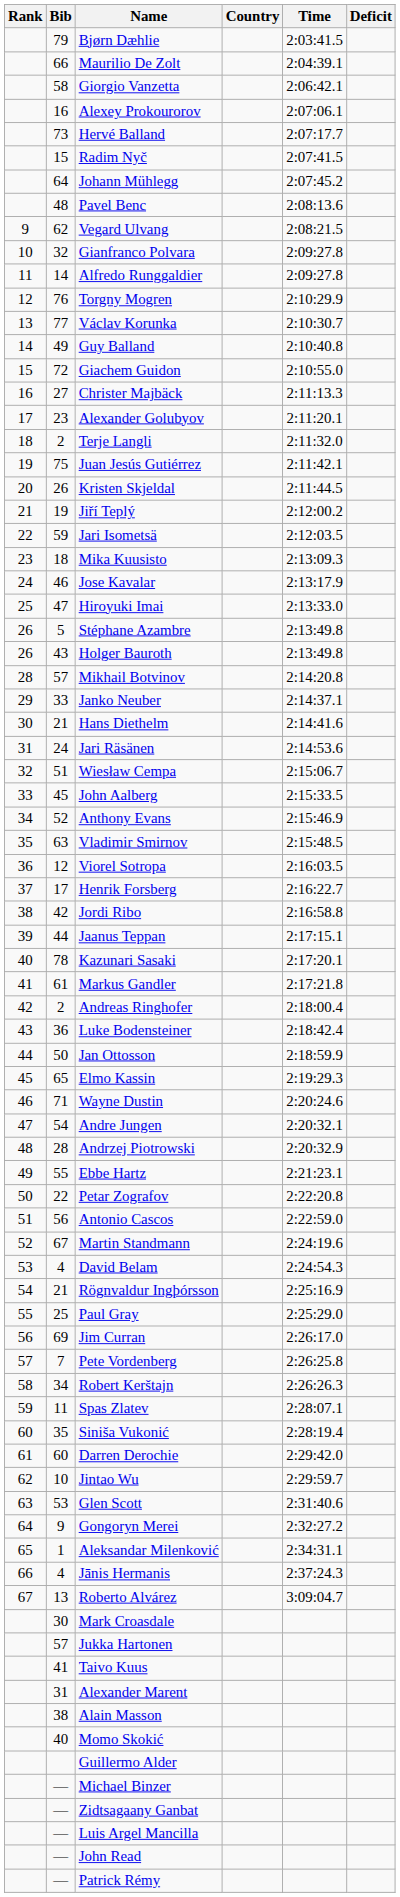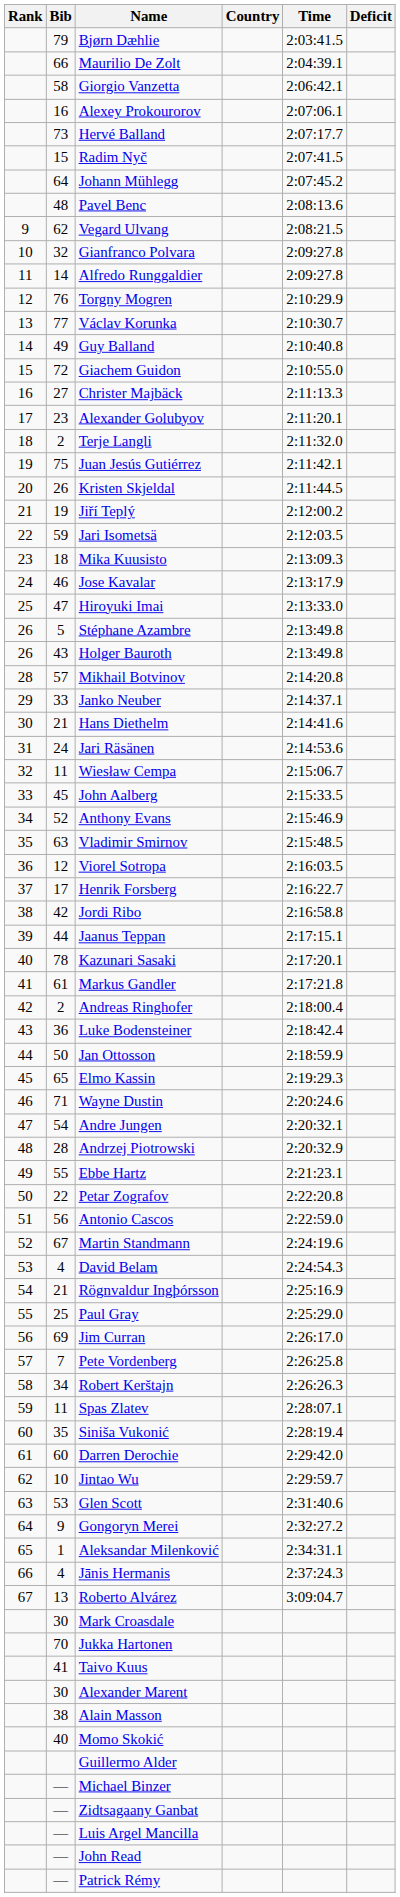 <table class="wikitable sortable" style="text-align:center">
 <tr>
 <th>Rank</th>
 <th>Bib</th>
 <th>Name</th>
 <th>Country</th>
 <th>Time</th>
 <th>Deficit</th>
 </tr>
 <tr>
 <td></td>
 <td>79</td>
 <td align="left"><a href='#'>Bjørn Dæhlie</a></td>
 <td align="left"></td>
 <td>2:03:41.5</td>
 <td></td>
 </tr>
 <tr>
 <td></td>
 <td>66</td>
 <td align="left"><a href='#'>Maurilio De Zolt</a></td>
 <td align="left"></td>
 <td>2:04:39.1</td>
 <td align=right></td>
 </tr>
 <tr>
 <td></td>
 <td>58</td>
 <td align="left"><a href='#'>Giorgio Vanzetta</a></td>
 <td align="left"></td>
 <td>2:06:42.1</td>
 <td align=right></td>
 </tr>
 <tr>
 <td></td>
 <td>16</td>
 <td align="left"><a href='#'>Alexey Prokourorov</a></td>
 <td align="left"></td>
 <td>2:07:06.1</td>
 <td align=right></td>
 </tr>
 <tr>
 <td></td>
 <td>73</td>
 <td align="left"><a href='#'>Hervé Balland</a></td>
 <td align="left"></td>
 <td>2:07:17.7</td>
 <td align=right></td>
 </tr>
 <tr>
 <td></td>
 <td>15</td>
 <td align="left"><a href='#'>Radim Nyč</a></td>
 <td align="left"></td>
 <td>2:07:41.5</td>
 <td align=right></td>
 </tr>
 <tr>
 <td></td>
 <td>64</td>
 <td align="left"><a href='#'>Johann Mühlegg</a></td>
 <td align="left"></td>
 <td>2:07:45.2</td>
 <td align=right></td>
 </tr>
 <tr>
 <td></td>
 <td>48</td>
 <td align="left"><a href='#'>Pavel Benc</a></td>
 <td align="left"></td>
 <td>2:08:13.6</td>
 <td align=right></td>
 </tr>
 <tr>
 <td>9</td>
 <td>62</td>
 <td align="left"><a href='#'>Vegard Ulvang</a></td>
 <td align="left"></td>
 <td>2:08:21.5</td>
 <td align=right></td>
 </tr>
 <tr>
 <td>10</td>
 <td>32</td>
 <td align="left"><a href='#'>Gianfranco Polvara</a></td>
 <td align="left"></td>
 <td>2:09:27.8</td>
 <td align=right></td>
 </tr>
 <tr>
 <td>11</td>
 <td>14</td>
 <td align="left"><a href='#'>Alfredo Runggaldier</a></td>
 <td align="left"></td>
 <td>2:09:27.8</td>
 <td align=right></td>
 </tr>
 <tr>
 <td>12</td>
 <td>76</td>
 <td align="left"><a href='#'>Torgny Mogren</a></td>
 <td align="left"></td>
 <td>2:10:29.9</td>
 <td align=right></td>
 </tr>
 <tr>
 <td>13</td>
 <td>77</td>
 <td align="left"><a href='#'>Václav Korunka</a></td>
 <td align="left"></td>
 <td>2:10:30.7</td>
 <td align=right></td>
 </tr>
 <tr>
 <td>14</td>
 <td>49</td>
 <td align="left"><a href='#'>Guy Balland</a></td>
 <td align="left"></td>
 <td>2:10:40.8</td>
 <td align=right></td>
 </tr>
 <tr>
 <td>15</td>
 <td>72</td>
 <td align="left"><a href='#'>Giachem Guidon</a></td>
 <td align="left"></td>
 <td>2:10:55.0</td>
 <td align=right></td>
 </tr>
 <tr>
 <td>16</td>
 <td>27</td>
 <td align="left"><a href='#'>Christer Majbäck</a></td>
 <td align="left"></td>
 <td>2:11:13.3</td>
 <td align=right></td>
 </tr>
 <tr>
 <td>17</td>
 <td>23</td>
 <td align="left"><a href='#'>Alexander Golubyov</a></td>
 <td align="left"></td>
 <td>2:11:20.1</td>
 <td align=right></td>
 </tr>
 <tr>
 <td>18</td>
 <td>2</td>
 <td align="left"><a href='#'>Terje Langli</a></td>
 <td align="left"></td>
 <td>2:11:32.0</td>
 <td align=right></td>
 </tr>
 <tr>
 <td>19</td>
 <td>75</td>
 <td align="left"><a href='#'>Juan Jesús Gutiérrez</a></td>
 <td align="left"></td>
 <td>2:11:42.1</td>
 <td align=right></td>
 </tr>
 <tr>
 <td>20</td>
 <td>26</td>
 <td align="left"><a href='#'>Kristen Skjeldal</a></td>
 <td align="left"></td>
 <td>2:11:44.5</td>
 <td align=right></td>
 </tr>
 <tr>
 <td>21</td>
 <td>19</td>
 <td align="left"><a href='#'>Jiří Teplý</a></td>
 <td align="left"></td>
 <td>2:12:00.2</td>
 <td align=right></td>
 </tr>
 <tr>
 <td>22</td>
 <td>59</td>
 <td align="left"><a href='#'>Jari Isometsä</a></td>
 <td align="left"></td>
 <td>2:12:03.5</td>
 <td align=right></td>
 </tr>
 <tr>
 <td>23</td>
 <td>18</td>
 <td align="left"><a href='#'>Mika Kuusisto</a></td>
 <td align="left"></td>
 <td>2:13:09.3</td>
 <td align=right></td>
 </tr>
 <tr>
 <td>24</td>
 <td>46</td>
 <td align="left"><a href='#'>Jose Kavalar</a></td>
 <td align="left"></td>
 <td>2:13:17.9</td>
 <td align=right></td>
 </tr>
 <tr>
 <td>25</td>
 <td>47</td>
 <td align="left"><a href='#'>Hiroyuki Imai</a></td>
 <td align="left"></td>
 <td>2:13:33.0</td>
 <td align=right></td>
 </tr>
 <tr>
 <td>26</td>
 <td>5</td>
 <td align="left"><a href='#'>Stéphane Azambre</a></td>
 <td align="left"></td>
 <td>2:13:49.8</td>
 <td align=right></td>
 </tr>
 <tr>
 <td>26</td>
 <td>43</td>
 <td align="left"><a href='#'>Holger Bauroth</a></td>
 <td align="left"></td>
 <td>2:13:49.8</td>
 <td align=right></td>
 </tr>
 <tr>
 <td>28</td>
 <td>57</td>
 <td align="left"><a href='#'>Mikhail Botvinov</a></td>
 <td align="left"></td>
 <td>2:14:20.8</td>
 <td align=right></td>
 </tr>
 <tr>
 <td>29</td>
 <td>33</td>
 <td align="left"><a href='#'>Janko Neuber</a></td>
 <td align="left"></td>
 <td>2:14:37.1</td>
 <td align=right></td>
 </tr>
 <tr>
 <td>30</td>
 <td>21</td>
 <td align="left"><a href='#'>Hans Diethelm</a></td>
 <td align="left"></td>
 <td>2:14:41.6</td>
 <td align=right></td>
 </tr>
 <tr>
 <td>31</td>
 <td>24</td>
 <td align="left"><a href='#'>Jari Räsänen</a></td>
 <td align="left"></td>
 <td>2:14:53.6</td>
 <td align=right></td>
 </tr>
 <tr>
 <td>32</td>
-<td>51</td>
+<td>11</td>
 <td align="left"><a href='#'>Wiesław Cempa</a></td>
 <td align="left"></td>
 <td>2:15:06.7</td>
 <td align=right></td>
 </tr>
 <tr>
 <td>33</td>
 <td>45</td>
 <td align="left"><a href='#'>John Aalberg</a></td>
 <td align="left"></td>
 <td>2:15:33.5</td>
 <td align=right></td>
 </tr>
 <tr>
 <td>34</td>
 <td>52</td>
 <td align="left"><a href='#'>Anthony Evans</a></td>
 <td align="left"></td>
 <td>2:15:46.9</td>
 <td align=right></td>
 </tr>
 <tr>
 <td>35</td>
 <td>63</td>
 <td align="left"><a href='#'>Vladimir Smirnov</a></td>
 <td align="left"></td>
 <td>2:15:48.5</td>
 <td align=right></td>
 </tr>
 <tr>
 <td>36</td>
 <td>12</td>
 <td align="left"><a href='#'>Viorel Sotropa</a></td>
 <td align="left"></td>
 <td>2:16:03.5</td>
 <td align=right></td>
 </tr>
 <tr>
 <td>37</td>
 <td>17</td>
 <td align="left"><a href='#'>Henrik Forsberg</a></td>
 <td align="left"></td>
 <td>2:16:22.7</td>
 <td align=right></td>
 </tr>
 <tr>
 <td>38</td>
 <td>42</td>
 <td align="left"><a href='#'>Jordi Ribo</a></td>
 <td align="left"></td>
 <td>2:16:58.8</td>
 <td align=right></td>
 </tr>
 <tr>
 <td>39</td>
 <td>44</td>
 <td align="left"><a href='#'>Jaanus Teppan</a></td>
 <td align="left"></td>
 <td>2:17:15.1</td>
 <td align=right></td>
 </tr>
 <tr>
 <td>40</td>
 <td>78</td>
 <td align="left"><a href='#'>Kazunari Sasaki</a></td>
 <td align="left"></td>
 <td>2:17:20.1</td>
 <td align=right></td>
 </tr>
 <tr>
 <td>41</td>
 <td>61</td>
 <td align="left"><a href='#'>Markus Gandler</a></td>
 <td align="left"></td>
 <td>2:17:21.8</td>
 <td align=right></td>
 </tr>
 <tr>
 <td>42</td>
 <td>2</td>
 <td align="left"><a href='#'>Andreas Ringhofer</a></td>
 <td align="left"></td>
 <td>2:18:00.4</td>
 <td align=right></td>
 </tr>
 <tr>
 <td>43</td>
 <td>36</td>
 <td align="left"><a href='#'>Luke Bodensteiner</a></td>
 <td align="left"></td>
 <td>2:18:42.4</td>
 <td align=right></td>
 </tr>
 <tr>
 <td>44</td>
 <td>50</td>
 <td align="left"><a href='#'>Jan Ottosson</a></td>
 <td align="left"></td>
 <td>2:18:59.9</td>
 <td align=right></td>
 </tr>
 <tr>
 <td>45</td>
 <td>65</td>
 <td align="left"><a href='#'>Elmo Kassin</a></td>
 <td align="left"></td>
 <td>2:19:29.3</td>
 <td align=right></td>
 </tr>
 <tr>
 <td>46</td>
 <td>71</td>
 <td align="left"><a href='#'>Wayne Dustin</a></td>
 <td align="left"></td>
 <td>2:20:24.6</td>
 <td align=right></td>
 </tr>
 <tr>
 <td>47</td>
 <td>54</td>
 <td align="left"><a href='#'>Andre Jungen</a></td>
 <td align="left"></td>
 <td>2:20:32.1</td>
 <td align=right></td>
 </tr>
 <tr>
 <td>48</td>
 <td>28</td>
 <td align="left"><a href='#'>Andrzej Piotrowski</a></td>
 <td align="left"></td>
 <td>2:20:32.9</td>
 <td align=right></td>
 </tr>
 <tr>
 <td>49</td>
 <td>55</td>
 <td align="left"><a href='#'>Ebbe Hartz</a></td>
 <td align="left"></td>
 <td>2:21:23.1</td>
 <td align=right></td>
 </tr>
 <tr>
 <td>50</td>
 <td>22</td>
 <td align="left"><a href='#'>Petar Zografov</a></td>
 <td align="left"></td>
 <td>2:22:20.8</td>
 <td align=right></td>
 </tr>
 <tr>
 <td>51</td>
 <td>56</td>
 <td align="left"><a href='#'>Antonio Cascos</a></td>
 <td align="left"></td>
 <td>2:22:59.0</td>
 <td align=right></td>
 </tr>
 <tr>
 <td>52</td>
 <td>67</td>
 <td align="left"><a href='#'>Martin Standmann</a></td>
 <td align="left"></td>
 <td>2:24:19.6</td>
 <td align=right></td>
 </tr>
 <tr>
 <td>53</td>
 <td>4</td>
 <td align="left"><a href='#'>David Belam</a></td>
 <td align="left"></td>
 <td>2:24:54.3</td>
 <td align=right></td>
 </tr>
 <tr>
 <td>54</td>
 <td>21</td>
 <td align="left"><a href='#'>Rögnvaldur Ingþórsson</a></td>
 <td align="left"></td>
 <td>2:25:16.9</td>
 <td align=right></td>
 </tr>
 <tr>
 <td>55</td>
 <td>25</td>
 <td align="left"><a href='#'>Paul Gray</a></td>
 <td align="left"></td>
 <td>2:25:29.0</td>
 <td align=right></td>
 </tr>
 <tr>
 <td>56</td>
 <td>69</td>
 <td align="left"><a href='#'>Jim Curran</a></td>
 <td align="left"></td>
 <td>2:26:17.0</td>
 <td align=right></td>
 </tr>
 <tr>
 <td>57</td>
 <td>7</td>
 <td align="left"><a href='#'>Pete Vordenberg</a></td>
 <td align="left"></td>
 <td>2:26:25.8</td>
 <td align=right></td>
 </tr>
 <tr>
 <td>58</td>
 <td>34</td>
 <td align="left"><a href='#'>Robert Kerštajn</a></td>
 <td align="left"></td>
 <td>2:26:26.3</td>
 <td align=right></td>
 </tr>
 <tr>
 <td>59</td>
 <td>11</td>
 <td align="left"><a href='#'>Spas Zlatev</a></td>
 <td align="left"></td>
 <td>2:28:07.1</td>
 <td align=right></td>
 </tr>
 <tr>
 <td>60</td>
 <td>35</td>
 <td align="left"><a href='#'>Siniša Vukonić</a></td>
 <td align="left"></td>
 <td>2:28:19.4</td>
 <td align=right></td>
 </tr>
 <tr>
 <td>61</td>
 <td>60</td>
 <td align="left"><a href='#'>Darren Derochie</a></td>
 <td align="left"></td>
 <td>2:29:42.0</td>
 <td align=right></td>
 </tr>
 <tr>
 <td>62</td>
 <td>10</td>
 <td align="left"><a href='#'>Jintao Wu</a></td>
 <td align="left"></td>
 <td>2:29:59.7</td>
 <td align=right></td>
 </tr>
 <tr>
 <td>63</td>
 <td>53</td>
 <td align="left"><a href='#'>Glen Scott</a></td>
 <td align="left"></td>
 <td>2:31:40.6</td>
 <td align=right></td>
 </tr>
 <tr>
 <td>64</td>
 <td>9</td>
 <td align="left"><a href='#'>Gongoryn Merei</a></td>
 <td align="left"></td>
 <td>2:32:27.2</td>
 <td align=right></td>
 </tr>
 <tr>
 <td>65</td>
 <td>1</td>
 <td align="left"><a href='#'>Aleksandar Milenković</a></td>
 <td align="left"></td>
 <td>2:34:31.1</td>
 <td align=right></td>
 </tr>
 <tr>
 <td>66</td>
 <td>4</td>
 <td align="left"><a href='#'>Jānis Hermanis</a></td>
 <td align="left"></td>
 <td>2:37:24.3</td>
 <td align=right></td>
 </tr>
 <tr>
 <td>67</td>
 <td>13</td>
 <td align="left"><a href='#'>Roberto Alvárez</a></td>
 <td align="left"></td>
 <td>3:09:04.7</td>
 <td align=right></td>
 </tr>
 <tr>
 <td></td>
 <td>30</td>
 <td align="left"><a href='#'>Mark Croasdale</a></td>
 <td align="left"></td>
 <td></td>
 <td></td>
 </tr>
 <tr>
 <td></td>
-<td>57</td>
+<td>70</td>
 <td align="left"><a href='#'>Jukka Hartonen</a></td>
 <td align="left"></td>
 <td></td>
 <td></td>
 </tr>
 <tr>
 <td></td>
 <td>41</td>
 <td align="left"><a href='#'>Taivo Kuus</a></td>
 <td align="left"></td>
 <td></td>
 <td></td>
 </tr>
 <tr>
 <td></td>
-<td>31</td>
+<td>30</td>
 <td align="left"><a href='#'>Alexander Marent</a></td>
 <td align="left"></td>
 <td></td>
 <td></td>
 </tr>
 <tr>
 <td></td>
 <td>38</td>
 <td align="left"><a href='#'>Alain Masson</a></td>
 <td align="left"></td>
 <td></td>
 <td></td>
 </tr>
 <tr>
 <td></td>
 <td>40</td>
 <td align="left"><a href='#'>Momo Skokić</a></td>
 <td align="left"></td>
 <td></td>
 <td></td>
 </tr>
 <tr>
 <td></td>
 <td></td>
 <td align="left"><a href='#'>Guillermo Alder</a></td>
 <td align="left"></td>
 <td></td>
 <td></td>
 </tr>
 <tr>
 <td></td>
 <td>—</td>
 <td align="left"><a href='#'>Michael Binzer</a></td>
 <td align="left"></td>
 <td></td>
 <td></td>
 </tr>
 <tr>
 <td></td>
 <td>—</td>
 <td align="left"><a href='#'>Zidtsagaany Ganbat</a></td>
 <td align="left"></td>
 <td></td>
 <td></td>
 </tr>
 <tr>
 <td></td>
 <td>—</td>
 <td align="left"><a href='#'>Luis Argel Mancilla</a></td>
 <td align="left"></td>
 <td></td>
 <td></td>
 </tr>
 <tr>
 <td></td>
 <td>—</td>
 <td align="left"><a href='#'>John Read</a></td>
 <td align="left"></td>
 <td></td>
 <td></td>
 </tr>
 <tr>
 <td></td>
 <td>—</td>
 <td align="left"><a href='#'>Patrick Rémy</a></td>
 <td align="left"></td>
 <td></td>
 <td><br></td>
 </tr>
 </table>
